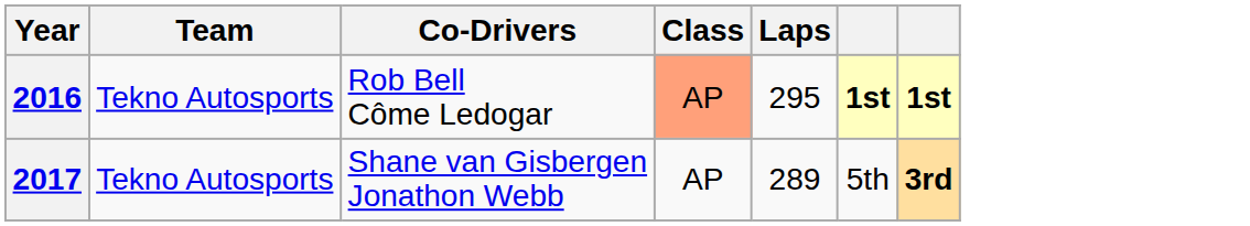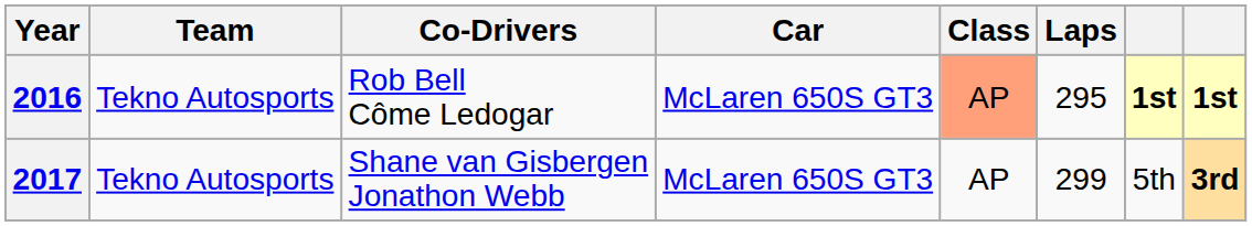 <table class="wikitable" style="font-size:90%">
 <tr>
 <th>Year</th>
 <th>Team</th>
 <th>Co-Drivers</th>
+<th>Car</th>
 <th>Class</th>
 <th>Laps</th>
 <th></th>
 <th></th>
 </tr>
 <tr align="center">
 <th><a href='#'>2016</a></th>
 <td align="left" nowrap> <a href='#'>Tekno Autosports</a></td>
 <td align="left" nowrap> <a href='#'>Rob Bell</a><br> Côme Ledogar</td>
+<td align="left" nowrap><a href='#'>McLaren 650S GT3</a></td>
 <td style="background: lightsalmon;">AP</td>
 <td>295</td>
 <td style="background:#ffffbf;"><strong>1st</strong></td>
 <td style="background:#ffffbf;"><strong>1st</strong></td>
 </tr>
 <tr align="center">
 <th><a href='#'>2017</a></th>
 <td align="left" nowrap> <a href='#'>Tekno Autosports</a></td>
 <td align="left" nowrap> <a href='#'>Shane van Gisbergen</a><br> <a href='#'>Jonathon Webb</a></td>
+<td align="left" nowrap><a href='#'>McLaren 650S GT3</a></td>
 <td>AP</td>
-<td>289</td>
+<td>299</td>
 <td>5th</td>
 <td style="background:#ffdf9f;"><strong>3rd</strong></td>
 </tr>
 </table>
